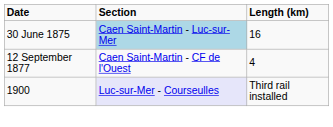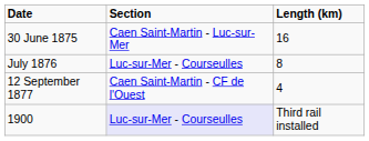 <table style="width:500px;" class="wikitable">
 <tr>
 <td><strong>Date</strong></td>
 <td><strong>Section</strong></td>
 <td><strong>Length (km)</strong></td>
 </tr>
 <tr>
 <td>30 June 1875</td>
-<td style="background: lightblue;"><a href='#'>Caen Saint-Martin</a> - <a href='#'>Luc-sur-Mer</a></td>
+<td><a href='#'>Caen Saint-Martin</a> - <a href='#'>Luc-sur-Mer</a></td>
 <td>16</td>
+</tr>
+<tr>
+<td>July 1876</td>
+<td><a href='#'>Luc-sur-Mer</a> - <a href='#'>Courseulles</a></td>
+<td>8</td>
 </tr>
 <tr>
 <td>12 September 1877</td>
 <td><a href='#'>Caen Saint-Martin</a> - <a href='#'>CF de l'Ouest</a></td>
 <td>4</td>
 </tr>
 <tr>
 <td>1900</td>
 <td style="background: lavender;"><a href='#'>Luc-sur-Mer</a> - <a href='#'>Courseulles</a></td>
 <td>Third rail installed</td>
 </tr>
 </table>
